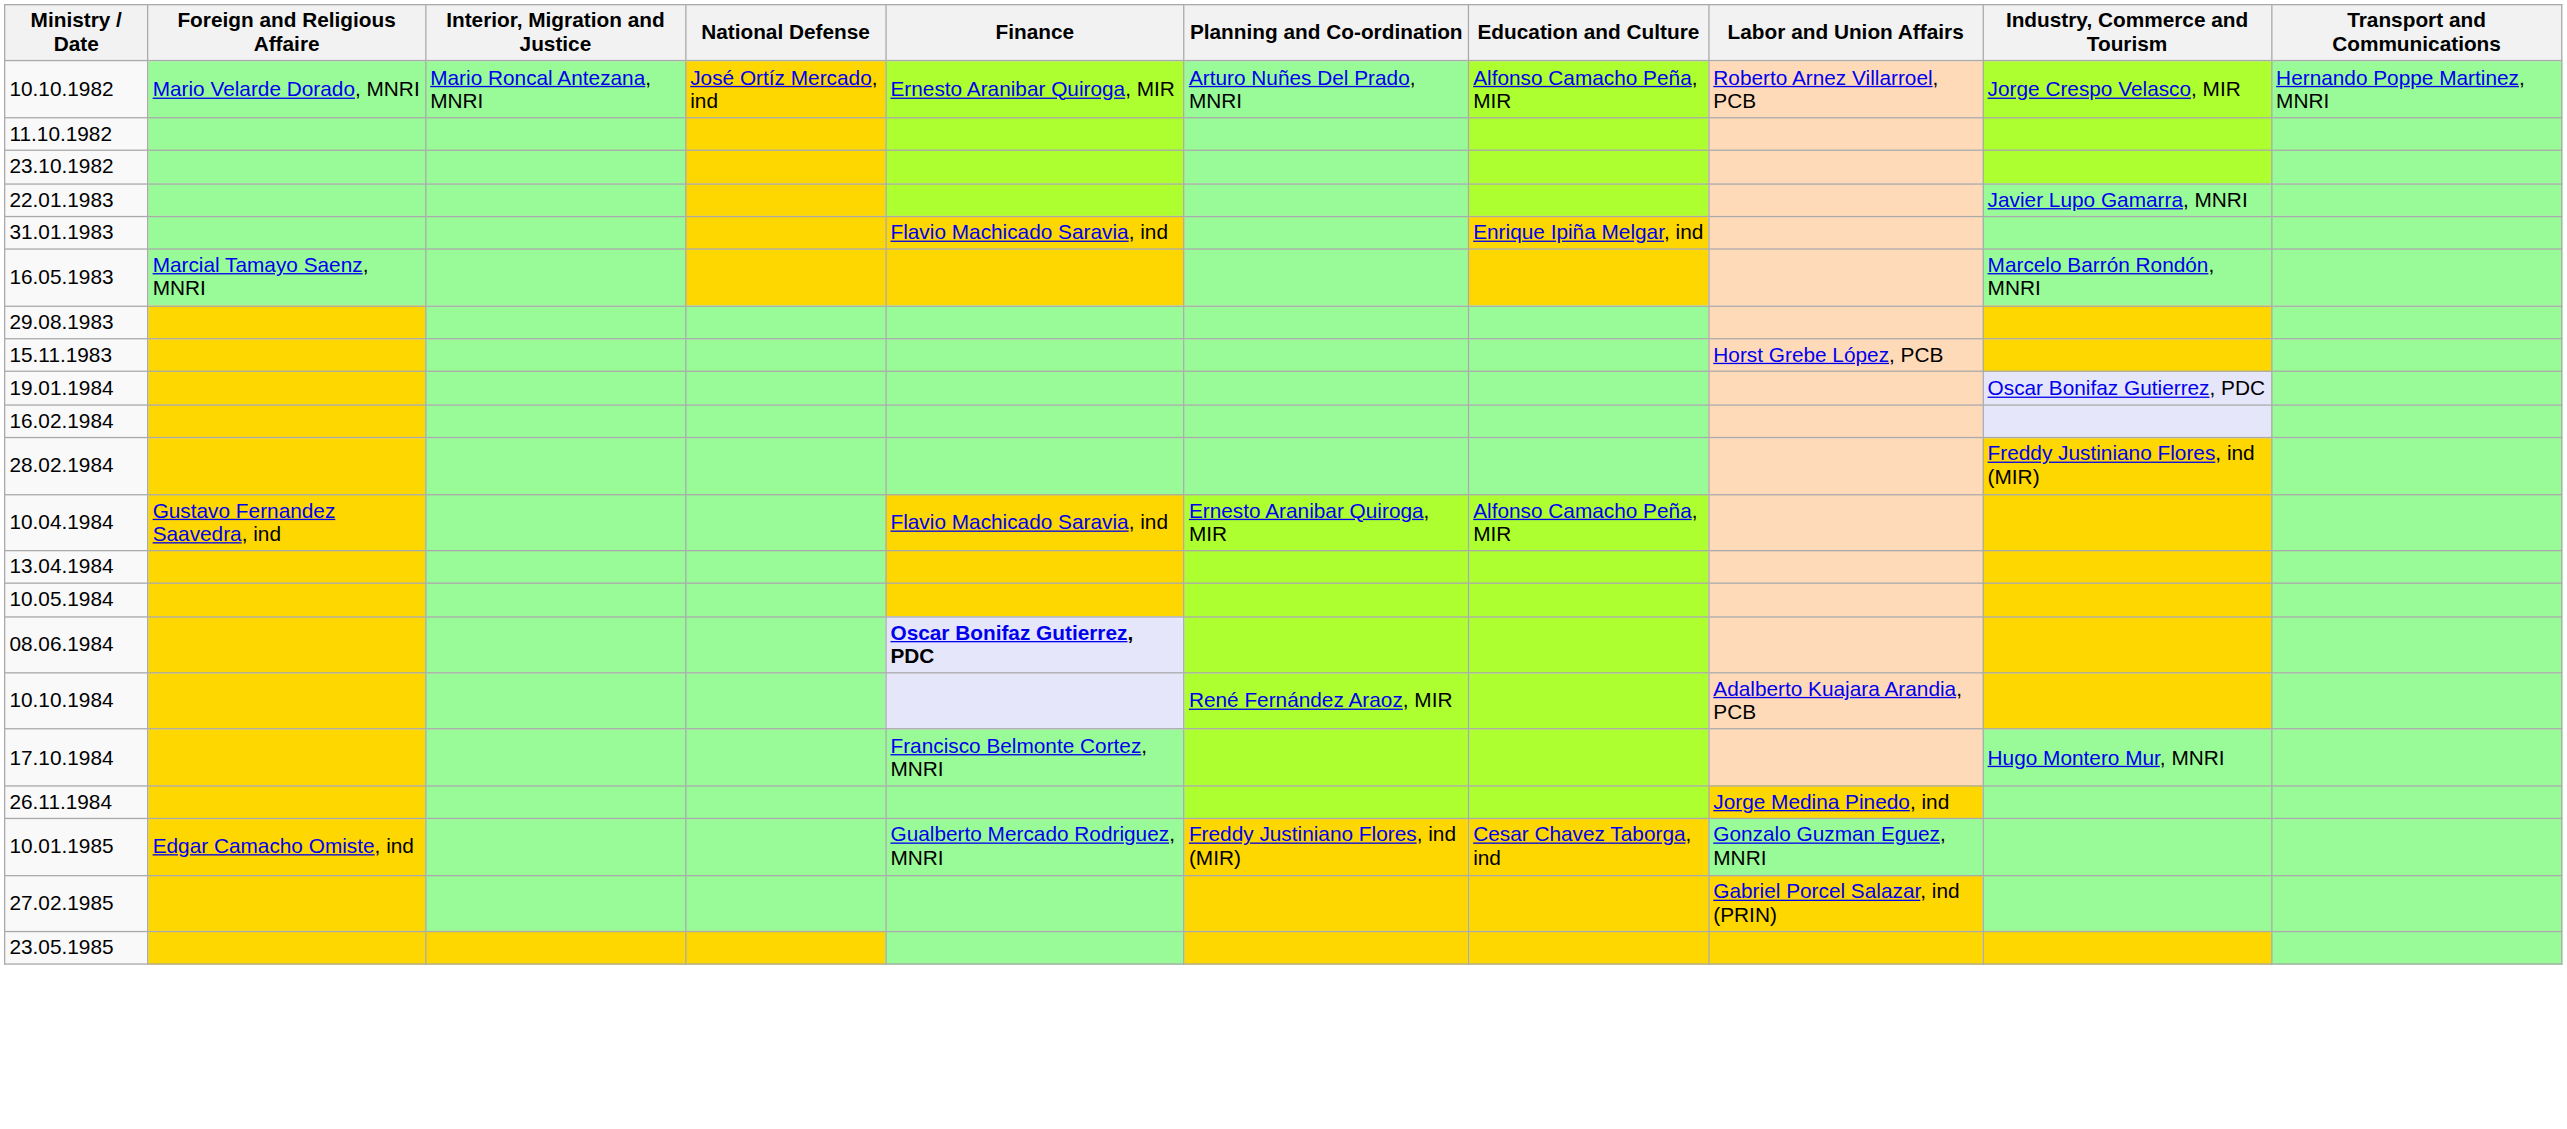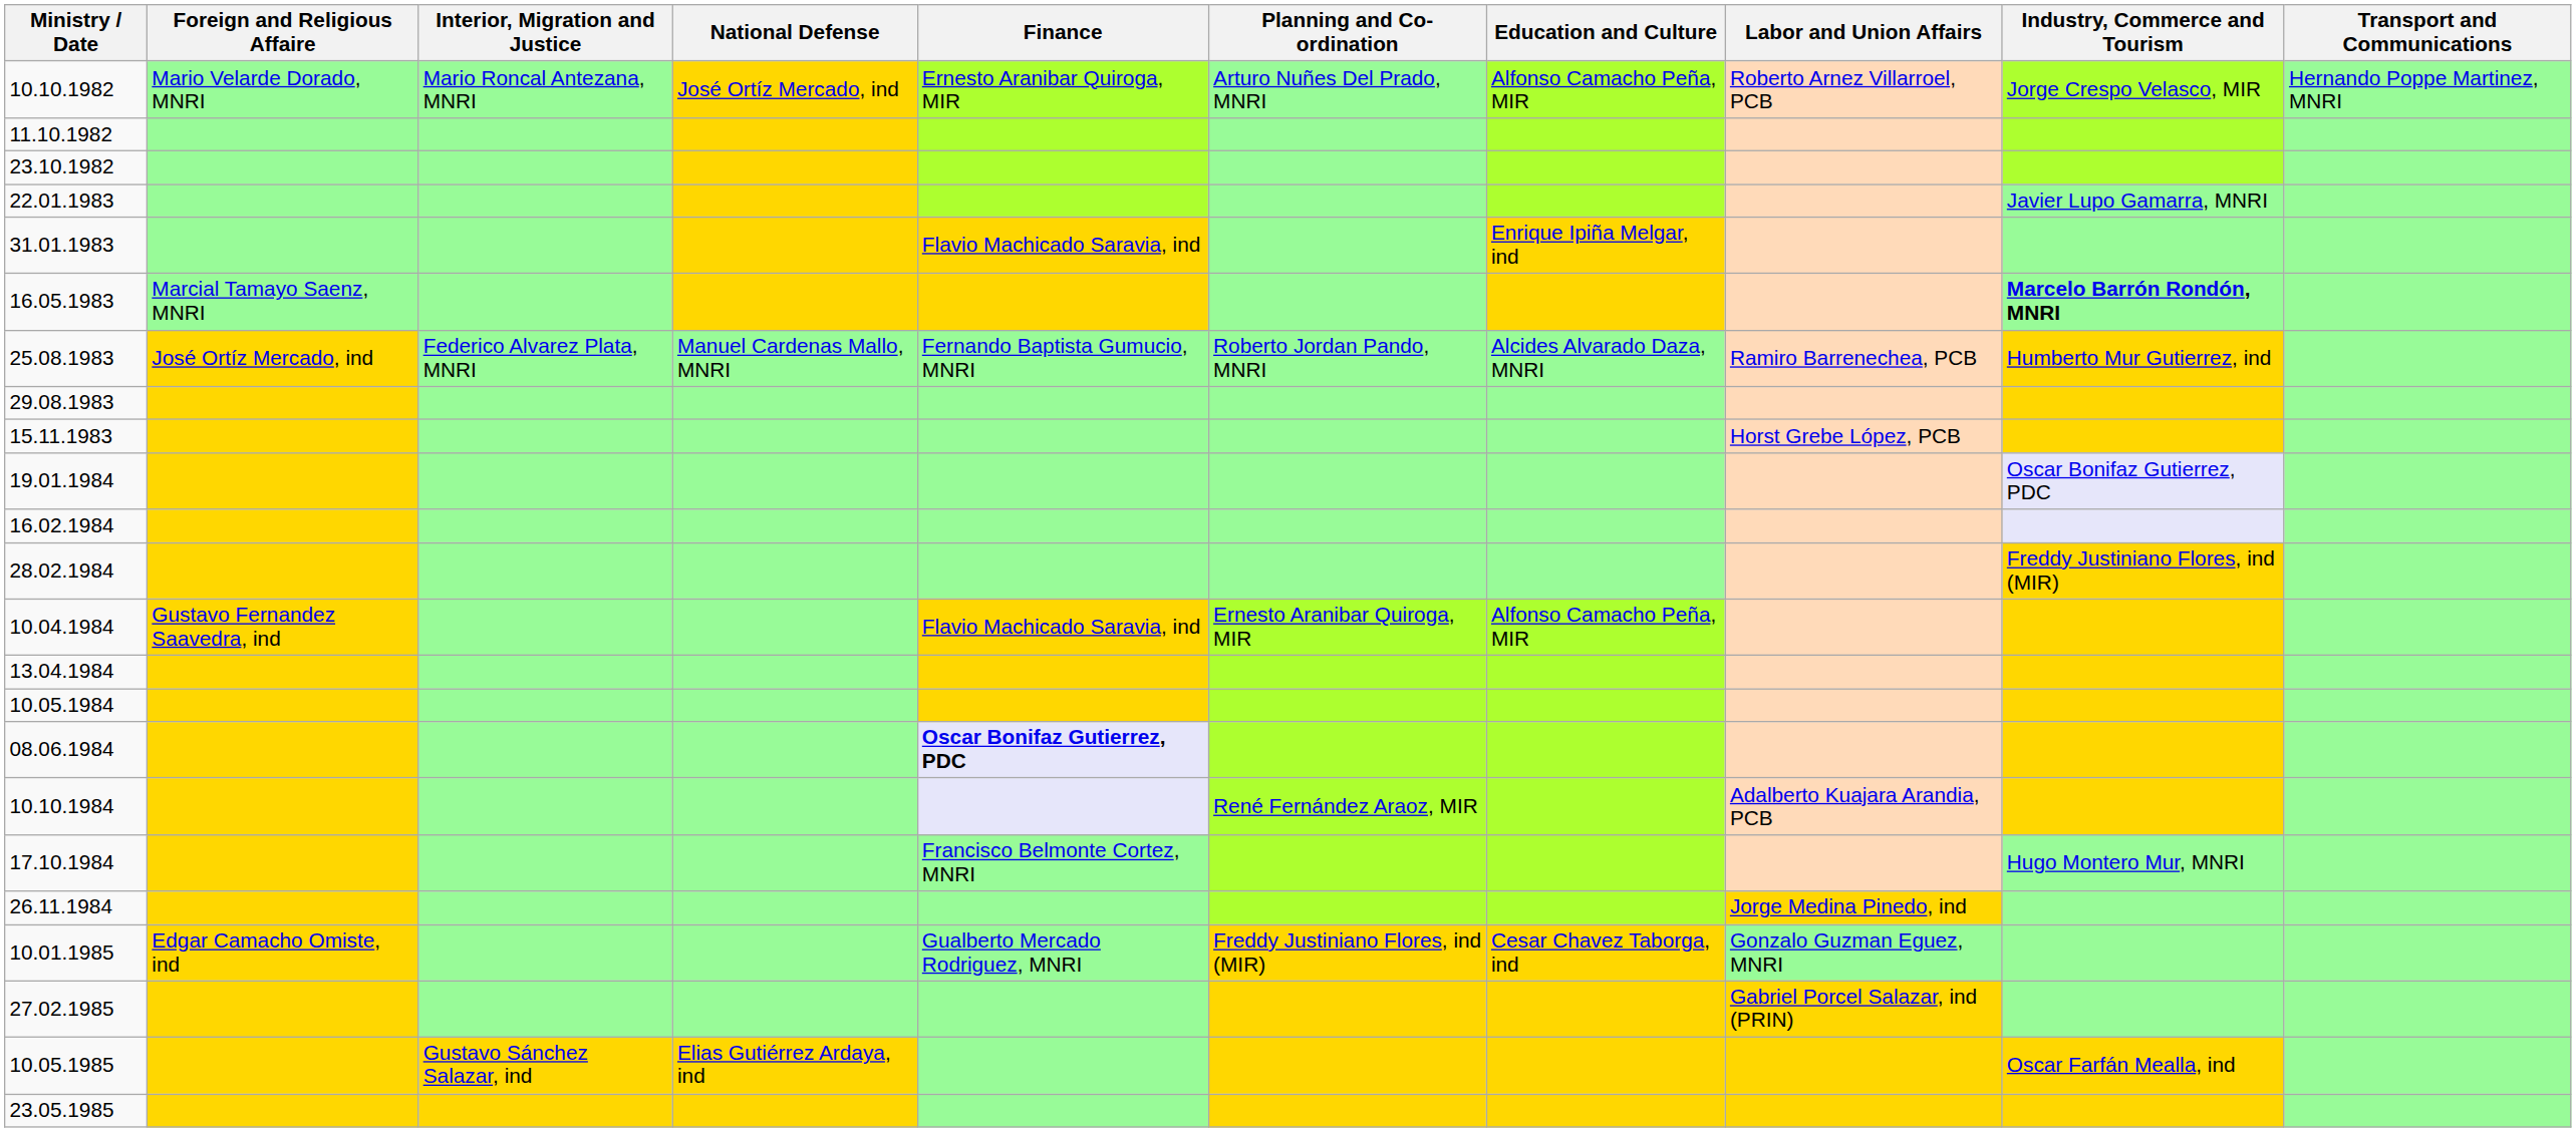 <table class="wikitable">
 <tr>
 <th>Ministry / Date</th>
 <th>Foreign and Religious Affaire</th>
 <th>Interior, Migration and Justice</th>
 <th>National Defense</th>
 <th>Finance</th>
 <th>Planning and Co-ordination</th>
 <th>Education and Culture</th>
 <th>Labor and Union Affairs</th>
 <th>Industry, Commerce and Tourism</th>
 <th>Transport and Communications</th>
 </tr>
 <tr>
 <td>10.10.1982</td>
 <td style="background-color: #98FB98;"><a href='#'>Mario Velarde Dorado</a>, MNRI</td>
 <td style="background-color: #98FB98;"><a href='#'>Mario Roncal Antezana</a>, MNRI</td>
 <td style="background-color: #FFD700;"><a href='#'>José Ortíz Mercado</a>, ind</td>
 <td style="background-color: #ADFF2F;"><a href='#'>Ernesto Aranibar Quiroga</a>, MIR</td>
 <td style="background-color: #98FB98;"><a href='#'>Arturo Nuñes Del Prado</a>, MNRI</td>
 <td style="background-color: #ADFF2F;"><a href='#'>Alfonso Camacho Peña</a>, MIR</td>
 <td style="background-color: #FFDAB9;"><a href='#'>Roberto Arnez Villarroel</a>, PCB</td>
 <td style="background-color: #ADFF2F;"><a href='#'>Jorge Crespo Velasco</a>, MIR</td>
 <td style="background-color: #98FB98;"><a href='#'>Hernando Poppe Martinez</a>, MNRI</td>
 </tr>
 <tr>
 <td>11.10.1982</td>
 <td style="background-color: #98FB98;"></td>
 <td style="background-color: #98FB98;"></td>
 <td style="background-color: #FFD700;"></td>
 <td style="background-color: #ADFF2F;"></td>
 <td style="background-color: #98FB98;"></td>
 <td style="background-color: #ADFF2F;"></td>
 <td style="background-color: #FFDAB9;"></td>
 <td style="background-color: #ADFF2F;"></td>
 <td style="background-color: #98FB98;"></td>
 </tr>
 <tr>
 <td>23.10.1982</td>
 <td style="background-color: #98FB98;"></td>
 <td style="background-color: #98FB98;"></td>
 <td style="background-color: #FFD700;"></td>
 <td style="background-color: #ADFF2F;"></td>
 <td style="background-color: #98FB98;"></td>
 <td style="background-color: #ADFF2F;"></td>
 <td style="background-color: #FFDAB9;"></td>
 <td style="background-color: #ADFF2F;"></td>
 <td style="background-color: #98FB98;"></td>
 </tr>
 <tr>
 <td>22.01.1983</td>
 <td style="background-color: #98FB98;"></td>
 <td style="background-color: #98FB98;"></td>
 <td style="background-color: #FFD700;"></td>
 <td style="background-color: #ADFF2F;"></td>
 <td style="background-color: #98FB98;"></td>
 <td style="background-color: #ADFF2F;"></td>
 <td style="background-color: #FFDAB9;"></td>
 <td style="background-color: #98FB98;"><a href='#'>Javier Lupo Gamarra</a>, MNRI</td>
 <td style="background-color: #98FB98;"></td>
 </tr>
 <tr>
 <td>31.01.1983</td>
 <td style="background-color: #98FB98;"></td>
 <td style="background-color: #98FB98;"></td>
 <td style="background-color: #FFD700;"></td>
 <td style="background-color: #FFD700;"><a href='#'>Flavio Machicado Saravia</a>, ind</td>
 <td style="background-color: #98FB98;"></td>
 <td style="background-color: #FFD700;"><a href='#'>Enrique Ipiña Melgar</a>, ind</td>
 <td style="background-color: #FFDAB9;"></td>
 <td style="background-color: #98FB98;"></td>
 <td style="background-color: #98FB98;"></td>
 </tr>
 <tr>
 <td>16.05.1983</td>
 <td style="background-color: #98FB98;"><a href='#'>Marcial Tamayo Saenz</a>, MNRI</td>
 <td style="background-color: #98FB98;"></td>
 <td style="background-color: #FFD700;"></td>
 <td style="background-color: #FFD700;"></td>
 <td style="background-color: #98FB98;"></td>
 <td style="background-color: #FFD700;"></td>
 <td style="background-color: #FFDAB9;"></td>
-<td style="background-color: #98FB98;"><a href='#'>Marcelo Barrón Rondón</a>, MNRI</td>
+<td style="background-color: #98FB98;"><strong><a href='#'>Marcelo Barrón Rondón</a>, MNRI</strong></td>
+<td style="background-color: #98FB98;"></td>
+</tr>
+<tr>
+<td>25.08.1983</td>
+<td style="background-color: #FFD700;"><a href='#'>José Ortíz Mercado</a>, ind</td>
+<td style="background-color: #98FB98;"><a href='#'>Federico Alvarez Plata</a>, MNRI</td>
+<td style="background-color: #98FB98;"><a href='#'>Manuel Cardenas Mallo</a>, MNRI</td>
+<td style="background-color: #98FB98;"><a href='#'>Fernando Baptista Gumucio</a>, MNRI</td>
+<td style="background-color: #98FB98;"><a href='#'>Roberto Jordan Pando</a>, MNRI</td>
+<td style="background-color: #98FB98;"><a href='#'>Alcides Alvarado Daza</a>, MNRI</td>
+<td style="background-color: #FFDAB9;"><a href='#'>Ramiro Barrenechea</a>, PCB</td>
+<td style="background-color: #FFD700;"><a href='#'>Humberto Mur Gutierrez</a>, ind</td>
 <td style="background-color: #98FB98;"></td>
 </tr>
 <tr>
 <td>29.08.1983</td>
 <td style="background-color: #FFD700;"></td>
 <td style="background-color: #98FB98;"></td>
 <td style="background-color: #98FB98;"></td>
 <td style="background-color: #98FB98;"></td>
 <td style="background-color: #98FB98;"></td>
 <td style="background-color: #98FB98;"></td>
 <td style="background-color: #FFDAB9;"></td>
 <td style="background-color: #FFD700;"></td>
 <td style="background-color: #98FB98;"></td>
 </tr>
 <tr>
 <td>15.11.1983</td>
 <td style="background-color: #FFD700;"></td>
 <td style="background-color: #98FB98;"></td>
 <td style="background-color: #98FB98;"></td>
 <td style="background-color: #98FB98;"></td>
 <td style="background-color: #98FB98;"></td>
 <td style="background-color: #98FB98;"></td>
 <td style="background-color: #FFDAB9;"><a href='#'>Horst Grebe López</a>, PCB</td>
 <td style="background-color: #FFD700;"></td>
 <td style="background-color: #98FB98;"></td>
 </tr>
 <tr>
 <td>19.01.1984</td>
 <td style="background-color: #FFD700;"></td>
 <td style="background-color: #98FB98;"></td>
 <td style="background-color: #98FB98;"></td>
 <td style="background-color: #98FB98;"></td>
 <td style="background-color: #98FB98;"></td>
 <td style="background-color: #98FB98;"></td>
 <td style="background-color: #FFDAB9;"></td>
 <td style="background-color: #E6E6FA;"><a href='#'>Oscar Bonifaz Gutierrez</a>, PDC</td>
 <td style="background-color: #98FB98;"></td>
 </tr>
 <tr>
 <td>16.02.1984</td>
 <td style="background-color: #FFD700;"></td>
 <td style="background-color: #98FB98;"></td>
 <td style="background-color: #98FB98;"></td>
 <td style="background-color: #98FB98;"></td>
 <td style="background-color: #98FB98;"></td>
 <td style="background-color: #98FB98;"></td>
 <td style="background-color: #FFDAB9;"></td>
 <td style="background-color: #E6E6FA;"></td>
 <td style="background-color: #98FB98;"></td>
 </tr>
 <tr>
 <td>28.02.1984</td>
 <td style="background-color: #FFD700;"></td>
 <td style="background-color: #98FB98;"></td>
 <td style="background-color: #98FB98;"></td>
 <td style="background-color: #98FB98;"></td>
 <td style="background-color: #98FB98;"></td>
 <td style="background-color: #98FB98;"></td>
 <td style="background-color: #FFDAB9;"></td>
 <td style="background-color: #FFD700;"><a href='#'>Freddy Justiniano Flores</a>, ind (MIR)</td>
 <td style="background-color: #98FB98;"></td>
 </tr>
 <tr>
 <td>10.04.1984</td>
 <td style="background-color: #FFD700;"><a href='#'>Gustavo Fernandez Saavedra</a>, ind</td>
 <td style="background-color: #98FB98;"></td>
 <td style="background-color: #98FB98;"></td>
 <td style="background-color: #FFD700;"><a href='#'>Flavio Machicado Saravia</a>, ind</td>
 <td style="background-color: #ADFF2F;"><a href='#'>Ernesto Aranibar Quiroga</a>, MIR</td>
 <td style="background-color: #ADFF2F;"><a href='#'>Alfonso Camacho Peña</a>, MIR</td>
 <td style="background-color: #FFDAB9;"></td>
 <td style="background-color: #FFD700;"></td>
 <td style="background-color: #98FB98;"></td>
 </tr>
 <tr>
 <td>13.04.1984</td>
 <td style="background-color: #FFD700;"></td>
 <td style="background-color: #98FB98;"></td>
 <td style="background-color: #98FB98;"></td>
 <td style="background-color: #FFD700;"></td>
 <td style="background-color: #ADFF2F;"></td>
 <td style="background-color: #ADFF2F;"></td>
 <td style="background-color: #FFDAB9;"></td>
 <td style="background-color: #FFD700;"></td>
 <td style="background-color: #98FB98;"></td>
 </tr>
 <tr>
 <td>10.05.1984</td>
 <td style="background-color: #FFD700;"></td>
 <td style="background-color: #98FB98;"></td>
 <td style="background-color: #98FB98;"></td>
 <td style="background-color: #FFD700;"></td>
 <td style="background-color: #ADFF2F;"></td>
 <td style="background-color: #ADFF2F;"></td>
 <td style="background-color: #FFDAB9;"></td>
 <td style="background-color: #FFD700;"></td>
 <td style="background-color: #98FB98;"></td>
 </tr>
 <tr>
 <td>08.06.1984</td>
 <td style="background-color: #FFD700;"></td>
 <td style="background-color: #98FB98;"></td>
 <td style="background-color: #98FB98;"></td>
 <td style="background-color: #E6E6FA;"><strong><a href='#'>Oscar Bonifaz Gutierrez</a>, PDC</strong></td>
 <td style="background-color: #ADFF2F;"></td>
 <td style="background-color: #ADFF2F;"></td>
 <td style="background-color: #FFDAB9;"></td>
 <td style="background-color: #FFD700;"></td>
 <td style="background-color: #98FB98;"></td>
 </tr>
 <tr>
 <td>10.10.1984</td>
 <td style="background-color: #FFD700;"></td>
 <td style="background-color: #98FB98;"></td>
 <td style="background-color: #98FB98;"></td>
 <td style="background-color: #E6E6FA;"></td>
 <td style="background-color: #ADFF2F;"><a href='#'>René Fernández Araoz</a>, MIR</td>
 <td style="background-color: #ADFF2F;"></td>
 <td style="background-color: #FFDAB9;"><a href='#'>Adalberto Kuajara Arandia</a>, PCB</td>
 <td style="background-color: #FFD700;"></td>
 <td style="background-color: #98FB98;"></td>
 </tr>
 <tr>
 <td>17.10.1984</td>
 <td style="background-color: #FFD700;"></td>
 <td style="background-color: #98FB98;"></td>
 <td style="background-color: #98FB98;"></td>
 <td style="background-color: #98FB98;"><a href='#'>Francisco Belmonte Cortez</a>, MNRI</td>
 <td style="background-color: #ADFF2F;"></td>
 <td style="background-color: #ADFF2F;"></td>
 <td style="background-color: #FFDAB9;"></td>
 <td style="background-color: #98FB98;"><a href='#'>Hugo Montero Mur</a>, MNRI</td>
 <td style="background-color: #98FB98;"></td>
 </tr>
 <tr>
 <td>26.11.1984</td>
 <td style="background-color: #FFD700;"></td>
 <td style="background-color: #98FB98;"></td>
 <td style="background-color: #98FB98;"></td>
 <td style="background-color: #98FB98;"></td>
 <td style="background-color: #ADFF2F;"></td>
 <td style="background-color: #ADFF2F;"></td>
 <td style="background-color: #FFD700;"><a href='#'>Jorge Medina Pinedo</a>, ind</td>
 <td style="background-color: #98FB98;"></td>
 <td style="background-color: #98FB98;"></td>
 </tr>
 <tr>
 <td>10.01.1985</td>
 <td style="background-color: #FFD700;"><a href='#'>Edgar Camacho Omiste</a>, ind</td>
 <td style="background-color: #98FB98;"></td>
 <td style="background-color: #98FB98;"></td>
 <td style="background-color: #98FB98;"><a href='#'>Gualberto Mercado Rodriguez</a>, MNRI</td>
 <td style="background-color: #FFD700;"><a href='#'>Freddy Justiniano Flores</a>, ind (MIR)</td>
 <td style="background-color: #FFD700;"><a href='#'>Cesar Chavez Taborga</a>, ind</td>
 <td style="background-color: #98FB98;"><a href='#'>Gonzalo Guzman Eguez</a>, MNRI</td>
 <td style="background-color: #98FB98;"></td>
 <td style="background-color: #98FB98;"></td>
 </tr>
 <tr>
 <td>27.02.1985</td>
 <td style="background-color: #FFD700;"></td>
 <td style="background-color: #98FB98;"></td>
 <td style="background-color: #98FB98;"></td>
 <td style="background-color: #98FB98;"></td>
 <td style="background-color: #FFD700;"></td>
 <td style="background-color: #FFD700;"></td>
 <td style="background-color: #FFD700;"><a href='#'>Gabriel Porcel Salazar</a>, ind (PRIN)</td>
 <td style="background-color: #98FB98;"></td>
 <td style="background-color: #98FB98;"></td>
 </tr>
 <tr>
+<td>10.05.1985</td>
+<td style="background-color: #FFD700;"></td>
+<td style="background-color: #FFD700;"><a href='#'>Gustavo Sánchez Salazar</a>, ind</td>
+<td style="background-color: #FFD700;"><a href='#'>Elias Gutiérrez Ardaya</a>, ind</td>
+<td style="background-color: #98FB98;"></td>
+<td style="background-color: #FFD700;"></td>
+<td style="background-color: #FFD700;"></td>
+<td style="background-color: #FFD700;"></td>
+<td style="background-color: #FFD700;"><a href='#'>Oscar Farfán Mealla</a>, ind</td>
+<td style="background-color: #98FB98;"></td>
+</tr>
+<tr>
 <td>23.05.1985</td>
 <td style="background-color: #FFD700;"></td>
 <td style="background-color: #FFD700;"></td>
 <td style="background-color: #FFD700;"></td>
 <td style="background-color: #98FB98;"></td>
 <td style="background-color: #FFD700;"></td>
 <td style="background-color: #FFD700;"></td>
 <td style="background-color: #FFD700;"></td>
 <td style="background-color: #FFD700;"></td>
 <td style="background-color: #98FB98;"></td>
 </tr>
 </table>
